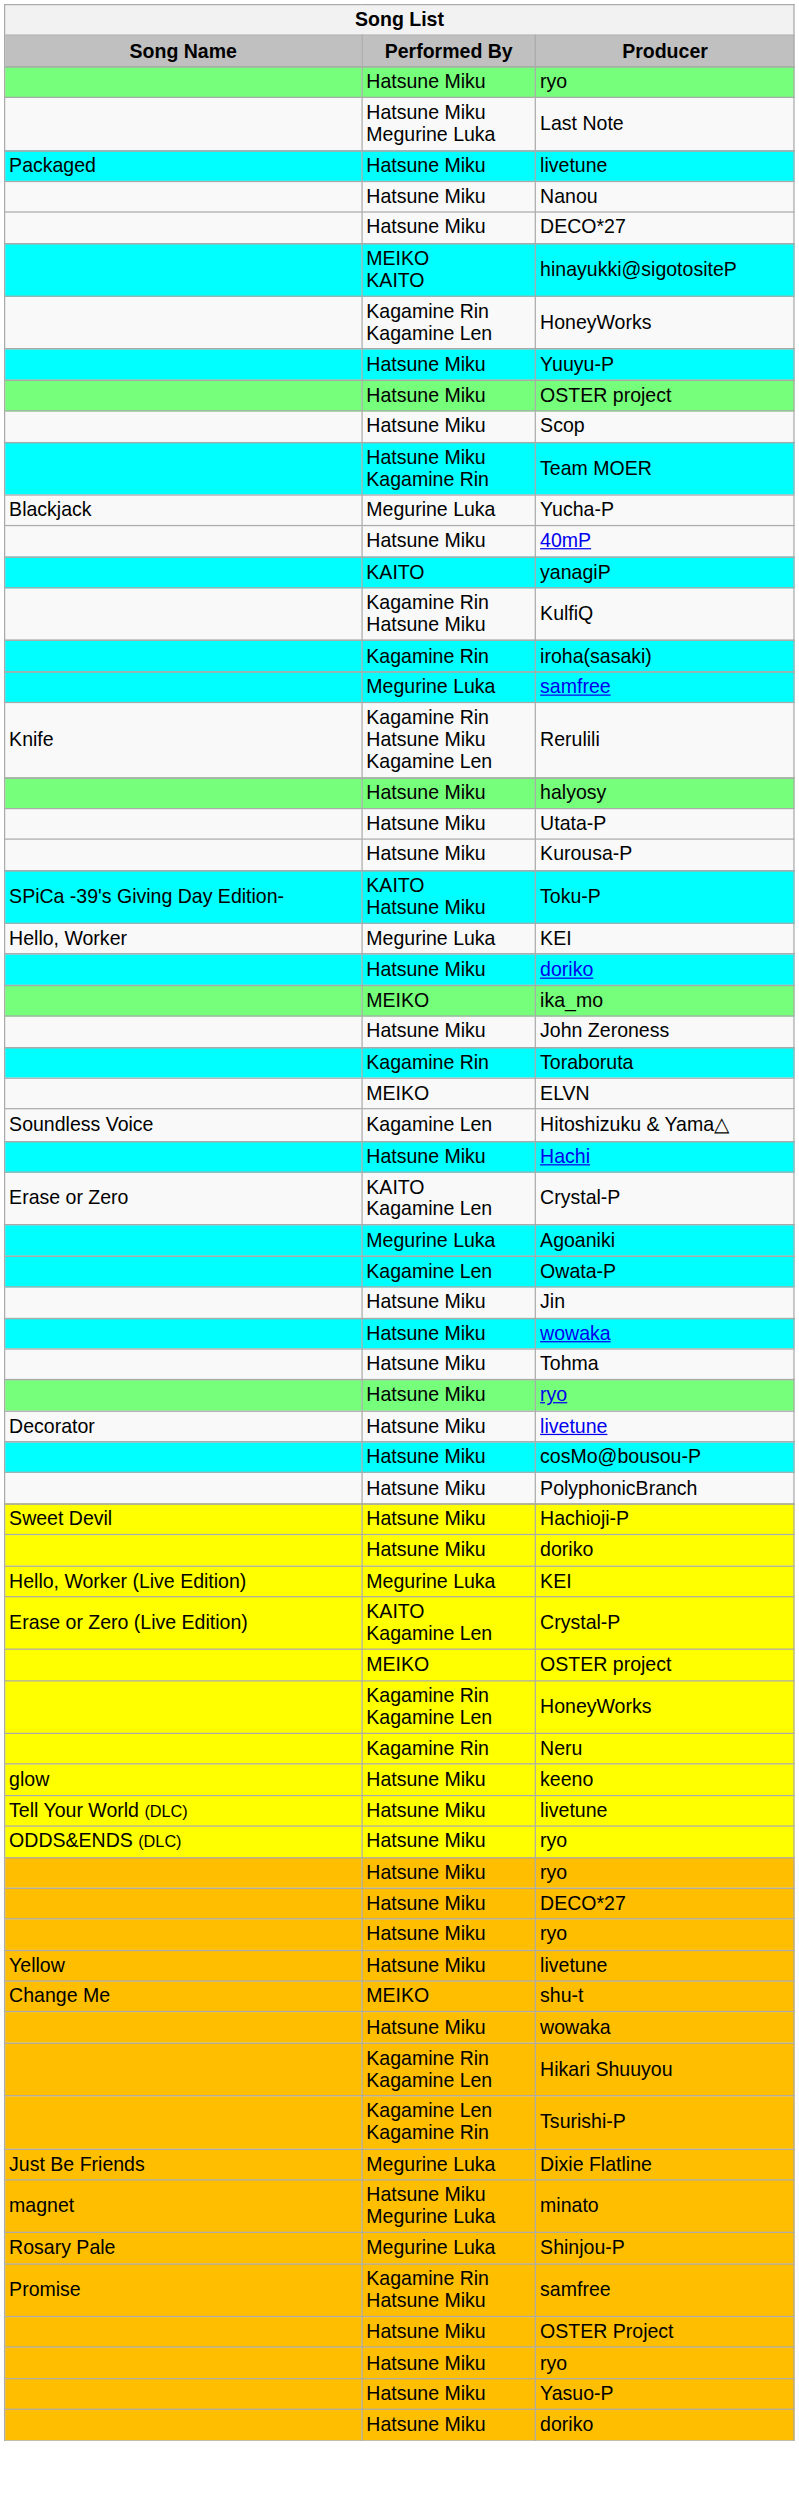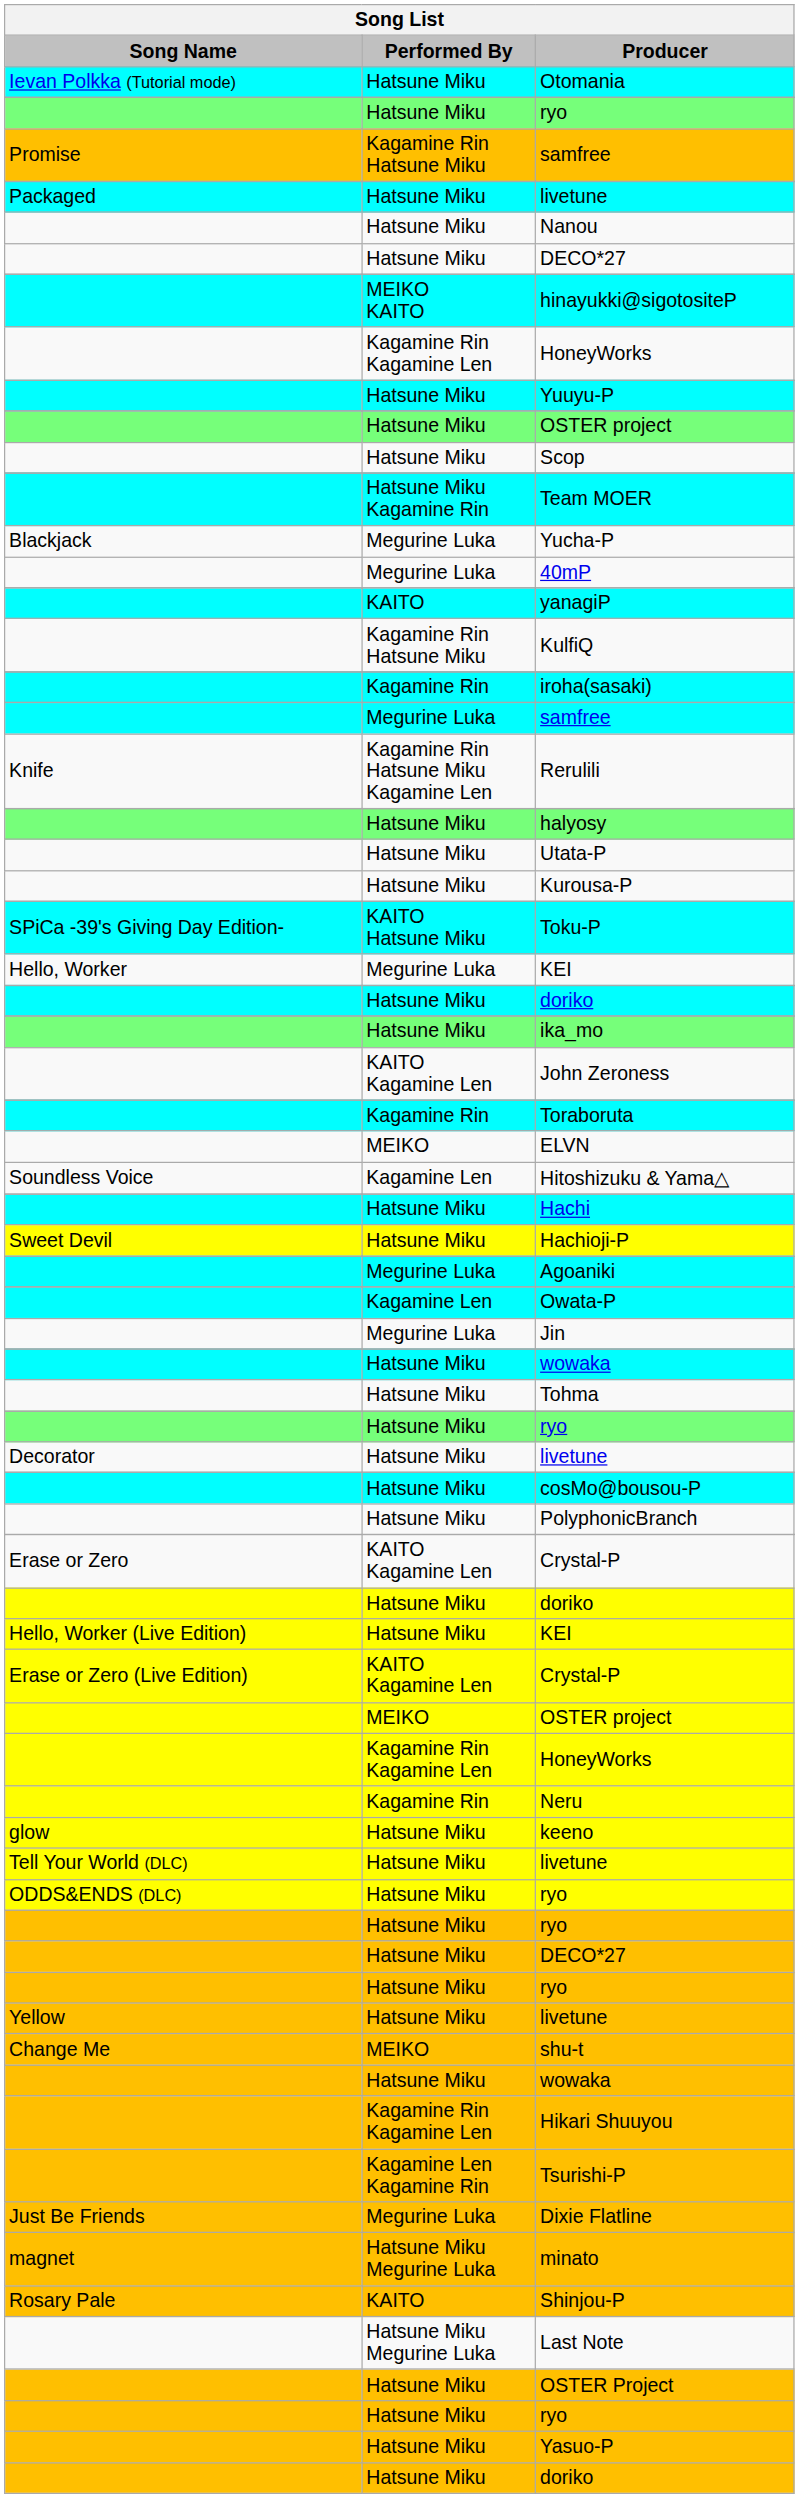 <table class="wikitable">
 <tr>
 <th colspan="3" style="width: 40em">Song List</th>
 </tr>
 <tr>
 <th style="background:silver;">Song Name</th>
 <th style="background:silver;">Performed By</th>
 <th style="background:silver;">Producer</th>
 </tr>
+<tr bgcolor="00FFFF">
+<td><a href='#'>Ievan Polkka</a> <small>(Tutorial mode)</small></td>
+<td>Hatsune Miku</td>
+<td>Otomania</td>
+</tr>
 <tr>
 </tr>
 <tr bgcolor="76FF7A">
 <td></td>
 <td>Hatsune Miku</td>
 <td>ryo</td>
 </tr>
-<tr>
-<td></td>
-<td>Hatsune Miku<br>Megurine Luka</td>
-<td>Last Note</td>
+<tr bgcolor="FFBF00">
+<td>Promise</td>
+<td>Kagamine Rin<br>Hatsune Miku</td>
+<td>samfree</td>
 </tr>
 <tr>
 </tr>
 <tr bgcolor="00FFFF">
 <td>Packaged</td>
 <td>Hatsune Miku</td>
 <td>livetune</td>
 </tr>
 <tr>
 <td></td>
 <td>Hatsune Miku</td>
 <td>Nanou</td>
 </tr>
 <tr>
 <td></td>
 <td>Hatsune Miku</td>
 <td>DECO*27</td>
 </tr>
 <tr>
 </tr>
 <tr bgcolor="00FFFF">
 <td></td>
 <td>MEIKO<br>KAITO</td>
 <td>hinayukki@sigotositeP</td>
 </tr>
 <tr>
 <td></td>
 <td>Kagamine Rin<br>Kagamine Len</td>
 <td>HoneyWorks</td>
 </tr>
 <tr>
 </tr>
 <tr bgcolor="00FFFF">
 <td></td>
 <td>Hatsune Miku</td>
 <td>Yuuyu-P</td>
 </tr>
 <tr>
 </tr>
 <tr bgcolor="76FF7A">
 <td></td>
 <td>Hatsune Miku</td>
 <td>OSTER project</td>
 </tr>
 <tr>
 <td></td>
 <td>Hatsune Miku</td>
 <td>Scop</td>
 </tr>
 <tr>
 </tr>
 <tr bgcolor="00FFFF">
 <td></td>
 <td>Hatsune Miku<br>Kagamine Rin</td>
 <td>Team MOER</td>
 </tr>
 <tr>
 <td>Blackjack</td>
 <td>Megurine Luka</td>
 <td>Yucha-P</td>
 </tr>
 <tr>
 <td></td>
-<td>Hatsune Miku</td>
+<td>Megurine Luka</td>
 <td><a href='#'>40mP</a></td>
 </tr>
 <tr>
 </tr>
 <tr bgcolor="00FFFF">
 <td></td>
 <td>KAITO</td>
 <td>yanagiP</td>
 </tr>
 <tr>
 <td></td>
 <td>Kagamine Rin<br>Hatsune Miku</td>
 <td>KulfiQ</td>
 </tr>
 <tr>
 </tr>
 <tr bgcolor="00FFFF">
 <td></td>
 <td>Kagamine Rin</td>
 <td>iroha(sasaki)</td>
 </tr>
 <tr>
 </tr>
 <tr bgcolor="00FFFF">
 <td></td>
 <td>Megurine Luka</td>
 <td><a href='#'>samfree</a></td>
 </tr>
 <tr>
 <td>Knife</td>
 <td>Kagamine Rin<br>Hatsune Miku<br>Kagamine Len</td>
 <td>Rerulili</td>
 </tr>
 <tr>
 </tr>
 <tr bgcolor="76FF7A">
 <td></td>
 <td>Hatsune Miku</td>
 <td>halyosy</td>
 </tr>
 <tr>
 <td></td>
 <td>Hatsune Miku</td>
 <td>Utata-P</td>
 </tr>
 <tr>
 <td></td>
 <td>Hatsune Miku</td>
 <td>Kurousa-P</td>
 </tr>
 <tr>
 </tr>
 <tr bgcolor="00FFFF">
 <td>SPiCa -39's Giving Day Edition-</td>
 <td>KAITO<br>Hatsune Miku</td>
 <td>Toku-P</td>
 </tr>
 <tr>
 <td>Hello, Worker</td>
 <td>Megurine Luka</td>
 <td>KEI</td>
 </tr>
 <tr>
 </tr>
 <tr bgcolor="00FFFF">
 <td></td>
 <td>Hatsune Miku</td>
 <td><a href='#'>doriko</a></td>
 </tr>
 <tr>
 </tr>
 <tr bgcolor="76FF7A">
 <td></td>
-<td>MEIKO</td>
+<td>Hatsune Miku</td>
 <td>ika_mo</td>
 </tr>
 <tr>
 <td></td>
-<td>Hatsune Miku</td>
+<td>KAITO<br>Kagamine Len</td>
 <td>John Zeroness</td>
 </tr>
 <tr>
 </tr>
 <tr bgcolor="00FFFF">
 <td></td>
 <td>Kagamine Rin</td>
 <td>Toraboruta</td>
 </tr>
 <tr>
 <td></td>
 <td>MEIKO</td>
 <td>ELVN</td>
 </tr>
 <tr>
 <td>Soundless Voice</td>
 <td>Kagamine Len</td>
 <td>Hitoshizuku & Yama△</td>
 </tr>
 <tr>
 </tr>
 <tr bgcolor="00FFFF">
 <td></td>
 <td>Hatsune Miku</td>
 <td><a href='#'>Hachi</a></td>
 </tr>
-<tr>
-<td>Erase or Zero</td>
-<td>KAITO<br>Kagamine Len</td>
-<td>Crystal-P</td>
+<tr bgcolor="yellow">
+<td>Sweet Devil</td>
+<td>Hatsune Miku</td>
+<td>Hachioji-P</td>
 </tr>
 <tr>
 </tr>
 <tr bgcolor="00FFFF">
 <td></td>
 <td>Megurine Luka</td>
 <td>Agoaniki</td>
 </tr>
 <tr>
 </tr>
 <tr bgcolor="00FFFF">
 <td></td>
 <td>Kagamine Len</td>
 <td>Owata-P</td>
 </tr>
 <tr>
 <td></td>
-<td>Hatsune Miku</td>
+<td>Megurine Luka</td>
 <td>Jin</td>
 </tr>
 <tr>
 </tr>
 <tr bgcolor="00FFFF">
 <td></td>
 <td>Hatsune Miku</td>
 <td><a href='#'>wowaka</a></td>
 </tr>
 <tr>
 <td></td>
 <td>Hatsune Miku</td>
 <td>Tohma</td>
 </tr>
 <tr>
 </tr>
 <tr bgcolor="76FF7A">
 <td></td>
 <td>Hatsune Miku</td>
 <td><a href='#'>ryo</a></td>
 </tr>
 <tr>
 <td>Decorator</td>
 <td>Hatsune Miku</td>
 <td><a href='#'>livetune</a></td>
 </tr>
 <tr>
 </tr>
 <tr bgcolor="00FFFF">
 <td></td>
 <td>Hatsune Miku</td>
 <td>cosMo@bousou-P</td>
 </tr>
 <tr>
 <td></td>
 <td>Hatsune Miku</td>
 <td>PolyphonicBranch</td>
 </tr>
 <tr>
 </tr>
-<tr bgcolor="yellow">
-<td>Sweet Devil</td>
-<td>Hatsune Miku</td>
-<td>Hachioji-P</td>
+<tr>
+<td>Erase or Zero</td>
+<td>KAITO<br>Kagamine Len</td>
+<td>Crystal-P</td>
 </tr>
 <tr bgcolor="yellow">
 <td></td>
 <td>Hatsune Miku</td>
 <td>doriko</td>
 </tr>
 <tr bgcolor="yellow">
 <td>Hello, Worker (Live Edition)</td>
-<td>Megurine Luka</td>
+<td>Hatsune Miku</td>
 <td>KEI</td>
 </tr>
 <tr bgcolor="yellow">
 <td>Erase or Zero (Live Edition)</td>
 <td>KAITO<br>Kagamine Len</td>
 <td>Crystal-P</td>
 </tr>
 <tr bgcolor="yellow">
 <td></td>
 <td>MEIKO</td>
 <td>OSTER project</td>
 </tr>
 <tr bgcolor="yellow">
 <td></td>
 <td>Kagamine Rin<br>Kagamine Len</td>
 <td>HoneyWorks</td>
 </tr>
 <tr bgcolor="yellow">
 <td></td>
 <td>Kagamine Rin</td>
 <td>Neru</td>
 </tr>
 <tr bgcolor="yellow">
 <td>glow</td>
 <td>Hatsune Miku</td>
 <td>keeno</td>
 </tr>
 <tr bgcolor="yellow">
 <td>Tell Your World <small>(DLC)</small></td>
 <td>Hatsune Miku</td>
 <td>livetune</td>
 </tr>
 <tr bgcolor="yellow">
 <td>ODDS&ENDS <small>(DLC)</small></td>
 <td>Hatsune Miku</td>
 <td>ryo</td>
 </tr>
 <tr bgcolor="FFBF00">
 <td></td>
 <td>Hatsune Miku</td>
 <td>ryo</td>
 </tr>
 <tr bgcolor="FFBF00">
 <td></td>
 <td>Hatsune Miku</td>
 <td>DECO*27</td>
 </tr>
 <tr bgcolor="FFBF00">
 <td></td>
 <td>Hatsune Miku</td>
 <td>ryo</td>
 </tr>
 <tr bgcolor="FFBF00">
 <td>Yellow</td>
 <td>Hatsune Miku</td>
 <td>livetune</td>
 </tr>
 <tr bgcolor="FFBF00">
 <td>Change Me</td>
 <td>MEIKO</td>
 <td>shu-t</td>
 </tr>
 <tr bgcolor="FFBF00">
 <td></td>
 <td>Hatsune Miku</td>
 <td>wowaka</td>
 </tr>
 <tr bgcolor="FFBF00">
 <td></td>
 <td>Kagamine Rin<br>Kagamine Len</td>
 <td>Hikari Shuuyou</td>
 </tr>
 <tr bgcolor="FFBF00">
 <td></td>
 <td>Kagamine Len<br>Kagamine Rin</td>
 <td>Tsurishi-P</td>
 </tr>
 <tr bgcolor="FFBF00">
 <td>Just Be Friends</td>
 <td>Megurine Luka</td>
 <td>Dixie Flatline</td>
 </tr>
 <tr bgcolor="FFBF00">
 <td>magnet</td>
 <td>Hatsune Miku<br>Megurine Luka</td>
 <td>minato</td>
 </tr>
 <tr bgcolor="FFBF00">
 <td>Rosary Pale</td>
-<td>Megurine Luka</td>
+<td>KAITO</td>
 <td>Shinjou-P</td>
 </tr>
-<tr bgcolor="FFBF00">
-<td>Promise</td>
-<td>Kagamine Rin<br>Hatsune Miku</td>
-<td>samfree</td>
+<tr>
+<td></td>
+<td>Hatsune Miku<br>Megurine Luka</td>
+<td>Last Note</td>
 </tr>
 <tr bgcolor="FFBF00">
 <td></td>
 <td>Hatsune Miku</td>
 <td>OSTER Project</td>
 </tr>
 <tr bgcolor="FFBF00">
 <td></td>
 <td>Hatsune Miku</td>
 <td>ryo</td>
 </tr>
 <tr bgcolor="FFBF00">
 <td></td>
 <td>Hatsune Miku</td>
 <td>Yasuo-P</td>
 </tr>
 <tr bgcolor="FFBF00">
 <td></td>
 <td>Hatsune Miku</td>
 <td>doriko</td>
 </tr>
 </table>
